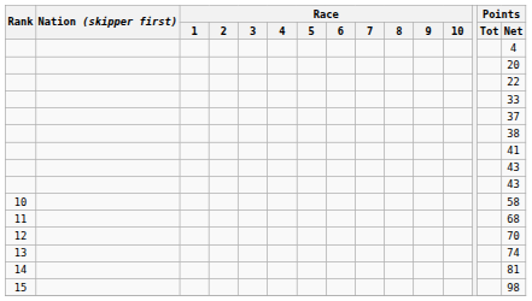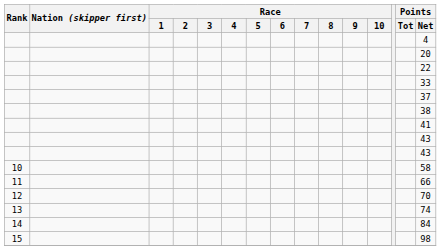 <table class="wikitable" style="text-align:center">
 <tr>
 <th rowspan="2">Rank</th>
 <th rowspan="2">Nation <em>(skipper first)</em></th>
 <th colspan="10">Race</th>
 <th width=1% rowspan=45></th>
 <th colspan="2">Points</th>
 </tr>
 <tr>
 <th width=30>1</th>
 <th width=30>2</th>
 <th width=30>3</th>
 <th width=30>4</th>
 <th width=30>5</th>
 <th width=30>6</th>
 <th width=30>7</th>
 <th width=30>8</th>
 <th width=30>9</th>
 <th width=30>10</th>
 <th>Tot</th>
 <th>Net</th>
 </tr>
 <tr>
 <td></td>
 <td align=left></td>
 <td></td>
 <td></td>
 <td></td>
 <td></td>
 <td></td>
 <td></td>
 <td></td>
 <td></td>
 <td></td>
 <td></td>
 <td></td>
 <td>4</td>
 </tr>
 <tr>
 <td></td>
 <td align=left></td>
 <td></td>
 <td></td>
 <td></td>
 <td></td>
 <td></td>
 <td></td>
 <td></td>
 <td></td>
 <td></td>
 <td></td>
 <td></td>
 <td>20</td>
 </tr>
 <tr>
 <td></td>
 <td align=left></td>
 <td></td>
 <td></td>
 <td></td>
 <td></td>
 <td></td>
 <td></td>
 <td></td>
 <td></td>
 <td></td>
 <td></td>
 <td></td>
 <td>22</td>
 </tr>
 <tr>
 <td></td>
 <td align=left></td>
 <td></td>
 <td></td>
 <td></td>
 <td></td>
 <td></td>
 <td></td>
 <td></td>
 <td></td>
 <td></td>
 <td></td>
 <td></td>
 <td>33</td>
 </tr>
 <tr>
 <td></td>
 <td align=left></td>
 <td></td>
 <td></td>
 <td></td>
 <td></td>
 <td></td>
 <td></td>
 <td></td>
 <td></td>
 <td></td>
 <td></td>
 <td></td>
 <td>37</td>
 </tr>
 <tr>
 <td></td>
 <td align=left></td>
 <td></td>
 <td></td>
 <td></td>
 <td></td>
 <td></td>
 <td></td>
 <td></td>
 <td></td>
 <td></td>
 <td></td>
 <td></td>
 <td>38</td>
 </tr>
 <tr>
 <td></td>
 <td align=left></td>
 <td></td>
 <td></td>
 <td></td>
 <td></td>
 <td></td>
 <td></td>
 <td></td>
 <td></td>
 <td></td>
 <td></td>
 <td></td>
 <td>41</td>
 </tr>
 <tr>
 <td></td>
 <td align=left></td>
 <td></td>
 <td></td>
 <td></td>
 <td></td>
 <td></td>
 <td></td>
 <td></td>
 <td></td>
 <td></td>
 <td></td>
 <td></td>
 <td>43</td>
 </tr>
 <tr>
 <td></td>
 <td align=left></td>
 <td></td>
 <td></td>
 <td></td>
 <td></td>
 <td></td>
 <td></td>
 <td></td>
 <td></td>
 <td></td>
 <td></td>
 <td></td>
 <td>43</td>
 </tr>
 <tr>
 <td>10</td>
 <td align=left></td>
 <td></td>
 <td></td>
 <td></td>
 <td></td>
 <td></td>
 <td></td>
 <td></td>
 <td></td>
 <td></td>
 <td></td>
 <td></td>
 <td>58</td>
 </tr>
 <tr>
 <td>11</td>
 <td align=left></td>
 <td></td>
 <td></td>
 <td></td>
 <td></td>
 <td></td>
 <td></td>
 <td></td>
 <td></td>
 <td></td>
 <td></td>
 <td></td>
-<td>68</td>
+<td>66</td>
 </tr>
 <tr>
 <td>12</td>
 <td align=left></td>
 <td></td>
 <td></td>
 <td></td>
 <td></td>
 <td></td>
 <td></td>
 <td></td>
 <td></td>
 <td></td>
 <td></td>
 <td></td>
 <td>70</td>
 </tr>
 <tr>
 <td>13</td>
 <td align=left></td>
 <td></td>
 <td></td>
 <td></td>
 <td></td>
 <td></td>
 <td></td>
 <td></td>
 <td></td>
 <td></td>
 <td></td>
 <td></td>
 <td>74</td>
 </tr>
 <tr>
 <td>14</td>
 <td align=left></td>
 <td></td>
 <td></td>
 <td></td>
 <td></td>
 <td></td>
 <td></td>
 <td></td>
 <td></td>
 <td></td>
 <td></td>
 <td></td>
-<td>81</td>
+<td>84</td>
 </tr>
 <tr>
 <td>15</td>
 <td align=left></td>
 <td></td>
 <td></td>
 <td></td>
 <td></td>
 <td></td>
 <td></td>
 <td></td>
 <td></td>
 <td></td>
 <td></td>
 <td></td>
 <td>98</td>
 </tr>
 <tr>
 </tr>
 </table>
